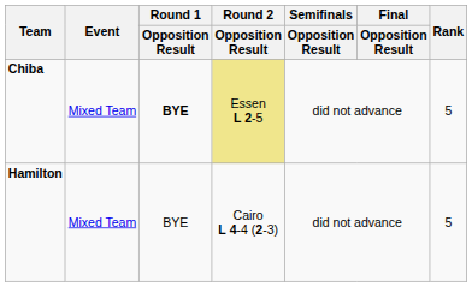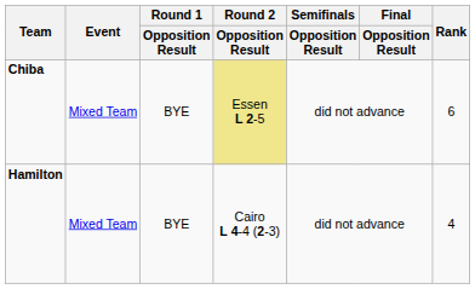 <table class="wikitable" border="1" style="font-size:90%">
 <tr>
 <th rowspan=2>Team</th>
 <th rowspan=2>Event</th>
 <th>Round 1</th>
 <th>Round 2</th>
 <th>Semifinals</th>
 <th>Final</th>
 <th rowspan=2>Rank</th>
 </tr>
 <tr>
 <th>Opposition<br>Result</th>
 <th>Opposition<br>Result</th>
 <th>Opposition<br>Result</th>
 <th>Opposition<br>Result</th>
 </tr>
 <tr>
 <td><strong>Chiba</strong><br><br><br><br><br><br><br></td>
 <td><a href='#'>Mixed Team</a></td>
-<td align=center><strong>BYE</strong></td>
+<td align=center>BYE</td>
 <td align=center style="background: khaki;">Essen <br> <strong>L</strong> <strong>2</strong>-5</td>
 <td align=center colspan=2>did not advance</td>
-<td align=center>5</td>
+<td align=center>6</td>
 </tr>
 <tr>
 <td><strong>Hamilton</strong><br><br><br><br><br><br><br><br></td>
 <td><a href='#'>Mixed Team</a></td>
 <td align=center>BYE</td>
 <td align=center>Cairo <br> <strong>L</strong> <strong>4</strong>-4 (<strong>2</strong>-3)</td>
 <td align=center colspan=2>did not advance</td>
-<td align=center>5</td>
+<td align=center>4</td>
 </tr>
 </table>
